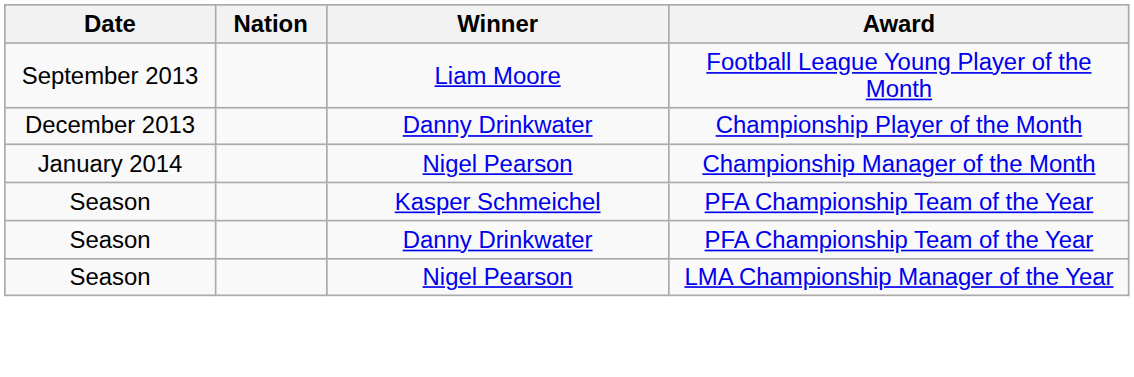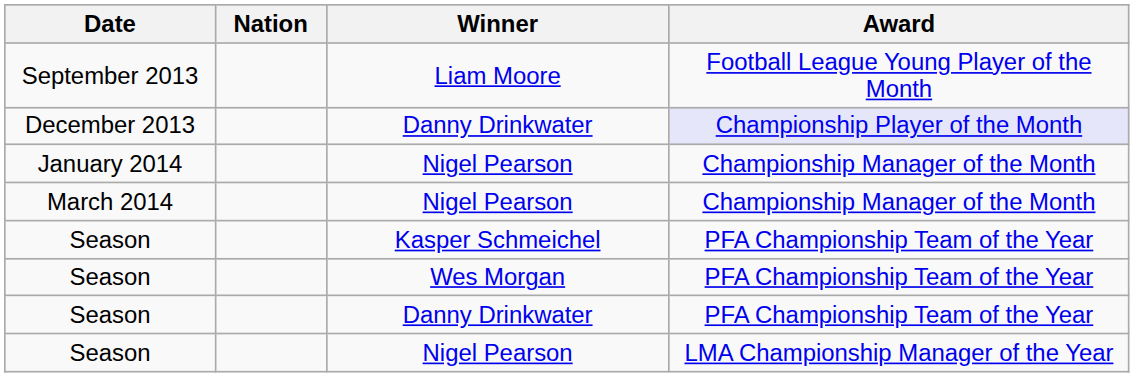 <table class="wikitable" style="text-align:center; font-size:90%">
 <tr>
 <th width=120>Date</th>
 <th width=60>Nation</th>
 <th width=200>Winner</th>
 <th width=270>Award</th>
 </tr>
 <tr>
 <td>September 2013</td>
 <td></td>
 <td><a href='#'>Liam Moore</a></td>
 <td><a href='#'>Football League Young Player of the Month</a></td>
 </tr>
 <tr>
 <td>December 2013</td>
 <td></td>
 <td><a href='#'>Danny Drinkwater</a></td>
-<td><a href='#'>Championship Player of the Month</a></td>
+<td style="background: lavender;"><a href='#'>Championship Player of the Month</a></td>
 </tr>
 <tr>
 <td>January 2014</td>
 <td></td>
 <td><a href='#'>Nigel Pearson</a></td>
 <td><a href='#'>Championship Manager of the Month</a></td>
 </tr>
 <tr>
+<td>March 2014</td>
+<td></td>
+<td><a href='#'>Nigel Pearson</a></td>
+<td><a href='#'>Championship Manager of the Month</a></td>
+</tr>
+<tr>
 <td>Season</td>
 <td></td>
 <td><a href='#'>Kasper Schmeichel</a></td>
+<td><a href='#'>PFA Championship Team of the Year</a></td>
+</tr>
+<tr>
+<td>Season</td>
+<td></td>
+<td><a href='#'>Wes Morgan</a></td>
 <td><a href='#'>PFA Championship Team of the Year</a></td>
 </tr>
 <tr>
 <td>Season</td>
 <td></td>
 <td><a href='#'>Danny Drinkwater</a></td>
 <td><a href='#'>PFA Championship Team of the Year</a></td>
 </tr>
 <tr>
 <td>Season</td>
 <td></td>
 <td><a href='#'>Nigel Pearson</a></td>
 <td><a href='#'>LMA Championship Manager of the Year</a></td>
 </tr>
 </table>
